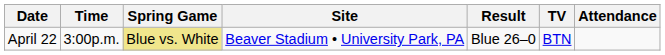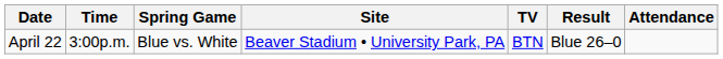 <table class="wikitable" style="font-size:95%;">
 <tr>
 <th>Date</th>
 <th>Time</th>
 <th>Spring Game</th>
 <th>Site</th>
+<th>TV</th>
 <th>Result</th>
-<th>TV</th>
 <th>Attendance</th>
 </tr>
 <tr>
 <td>April 22</td>
 <td>3:00p.m.</td>
-<td style="background: khaki;">Blue vs. White</td>
+<td>Blue vs. White</td>
 <td><a href='#'>Beaver Stadium</a> • <a href='#'>University Park, PA</a></td>
+<td><a href='#'>BTN</a></td>
 <td>Blue 26–0</td>
-<td><a href='#'>BTN</a></td>
 <td></td>
 </tr>
 </table>
